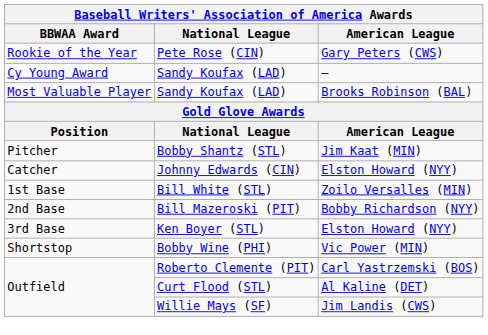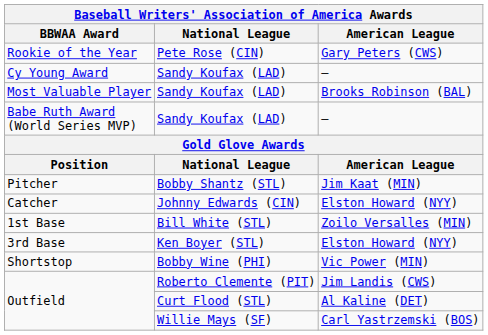 <table class="wikitable">
 <tr>
 <th colspan="3"><a href='#'>Baseball Writers' Association of America</a> Awards</th>
 </tr>
 <tr>
 <th>BBWAA Award</th>
 <th>National League</th>
 <th>American League</th>
 </tr>
 <tr>
 <td><a href='#'>Rookie of the Year</a></td>
 <td><a href='#'>Pete Rose</a> (<a href='#'>CIN</a>)</td>
 <td><a href='#'>Gary Peters</a> (<a href='#'>CWS</a>)</td>
 </tr>
 <tr>
 <td><a href='#'>Cy Young Award</a></td>
 <td><a href='#'>Sandy Koufax</a> (<a href='#'>LAD</a>)</td>
 <td>—</td>
 </tr>
 <tr>
 <td><a href='#'>Most Valuable Player</a></td>
 <td><a href='#'>Sandy Koufax</a> (<a href='#'>LAD</a>)</td>
 <td><a href='#'>Brooks Robinson</a> (<a href='#'>BAL</a>)</td>
 </tr>
 <tr>
+<td><a href='#'>Babe Ruth Award</a><br>(World Series MVP)</td>
+<td><a href='#'>Sandy Koufax</a> (<a href='#'>LAD</a>)</td>
+<td>—</td>
+</tr>
+<tr>
 <th colspan="3"><a href='#'>Gold Glove Awards</a></th>
 </tr>
 <tr>
 <th>Position</th>
 <th>National League</th>
 <th>American League</th>
 </tr>
 <tr>
 <td>Pitcher</td>
 <td><a href='#'>Bobby Shantz</a> (<a href='#'>STL</a>)</td>
 <td><a href='#'>Jim Kaat</a> (<a href='#'>MIN</a>)</td>
 </tr>
 <tr>
 <td>Catcher</td>
 <td><a href='#'>Johnny Edwards</a> (<a href='#'>CIN</a>)</td>
 <td><a href='#'>Elston Howard</a> (<a href='#'>NYY</a>)</td>
 </tr>
 <tr>
 <td>1st Base</td>
 <td><a href='#'>Bill White</a> (<a href='#'>STL</a>)</td>
 <td><a href='#'>Zoilo Versalles</a> (<a href='#'>MIN</a>)</td>
 </tr>
 <tr>
-<td>2nd Base</td>
-<td><a href='#'>Bill Mazeroski</a> (<a href='#'>PIT</a>)</td>
-<td><a href='#'>Bobby Richardson</a> (<a href='#'>NYY</a>)</td>
-</tr>
-<tr>
 <td>3rd Base</td>
 <td><a href='#'>Ken Boyer</a> (<a href='#'>STL</a>)</td>
 <td><a href='#'>Elston Howard</a> (<a href='#'>NYY</a>)</td>
 </tr>
 <tr>
 <td>Shortstop</td>
 <td><a href='#'>Bobby Wine</a> (<a href='#'>PHI</a>)</td>
 <td><a href='#'>Vic Power</a> (<a href='#'>MIN</a>)</td>
 </tr>
 <tr>
 <td rowspan="3">Outfield</td>
 <td><a href='#'>Roberto Clemente</a> (<a href='#'>PIT</a>)</td>
-<td><a href='#'>Carl Yastrzemski</a> (<a href='#'>BOS</a>)</td>
+<td><a href='#'>Jim Landis</a> (<a href='#'>CWS</a>)</td>
 </tr>
 <tr>
 <td><a href='#'>Curt Flood</a> (<a href='#'>STL</a>)</td>
 <td><a href='#'>Al Kaline</a> (<a href='#'>DET</a>)</td>
 </tr>
 <tr>
 <td><a href='#'>Willie Mays</a> (<a href='#'>SF</a>)</td>
-<td><a href='#'>Jim Landis</a> (<a href='#'>CWS</a>)</td>
+<td><a href='#'>Carl Yastrzemski</a> (<a href='#'>BOS</a>)</td>
 </tr>
 </table>
